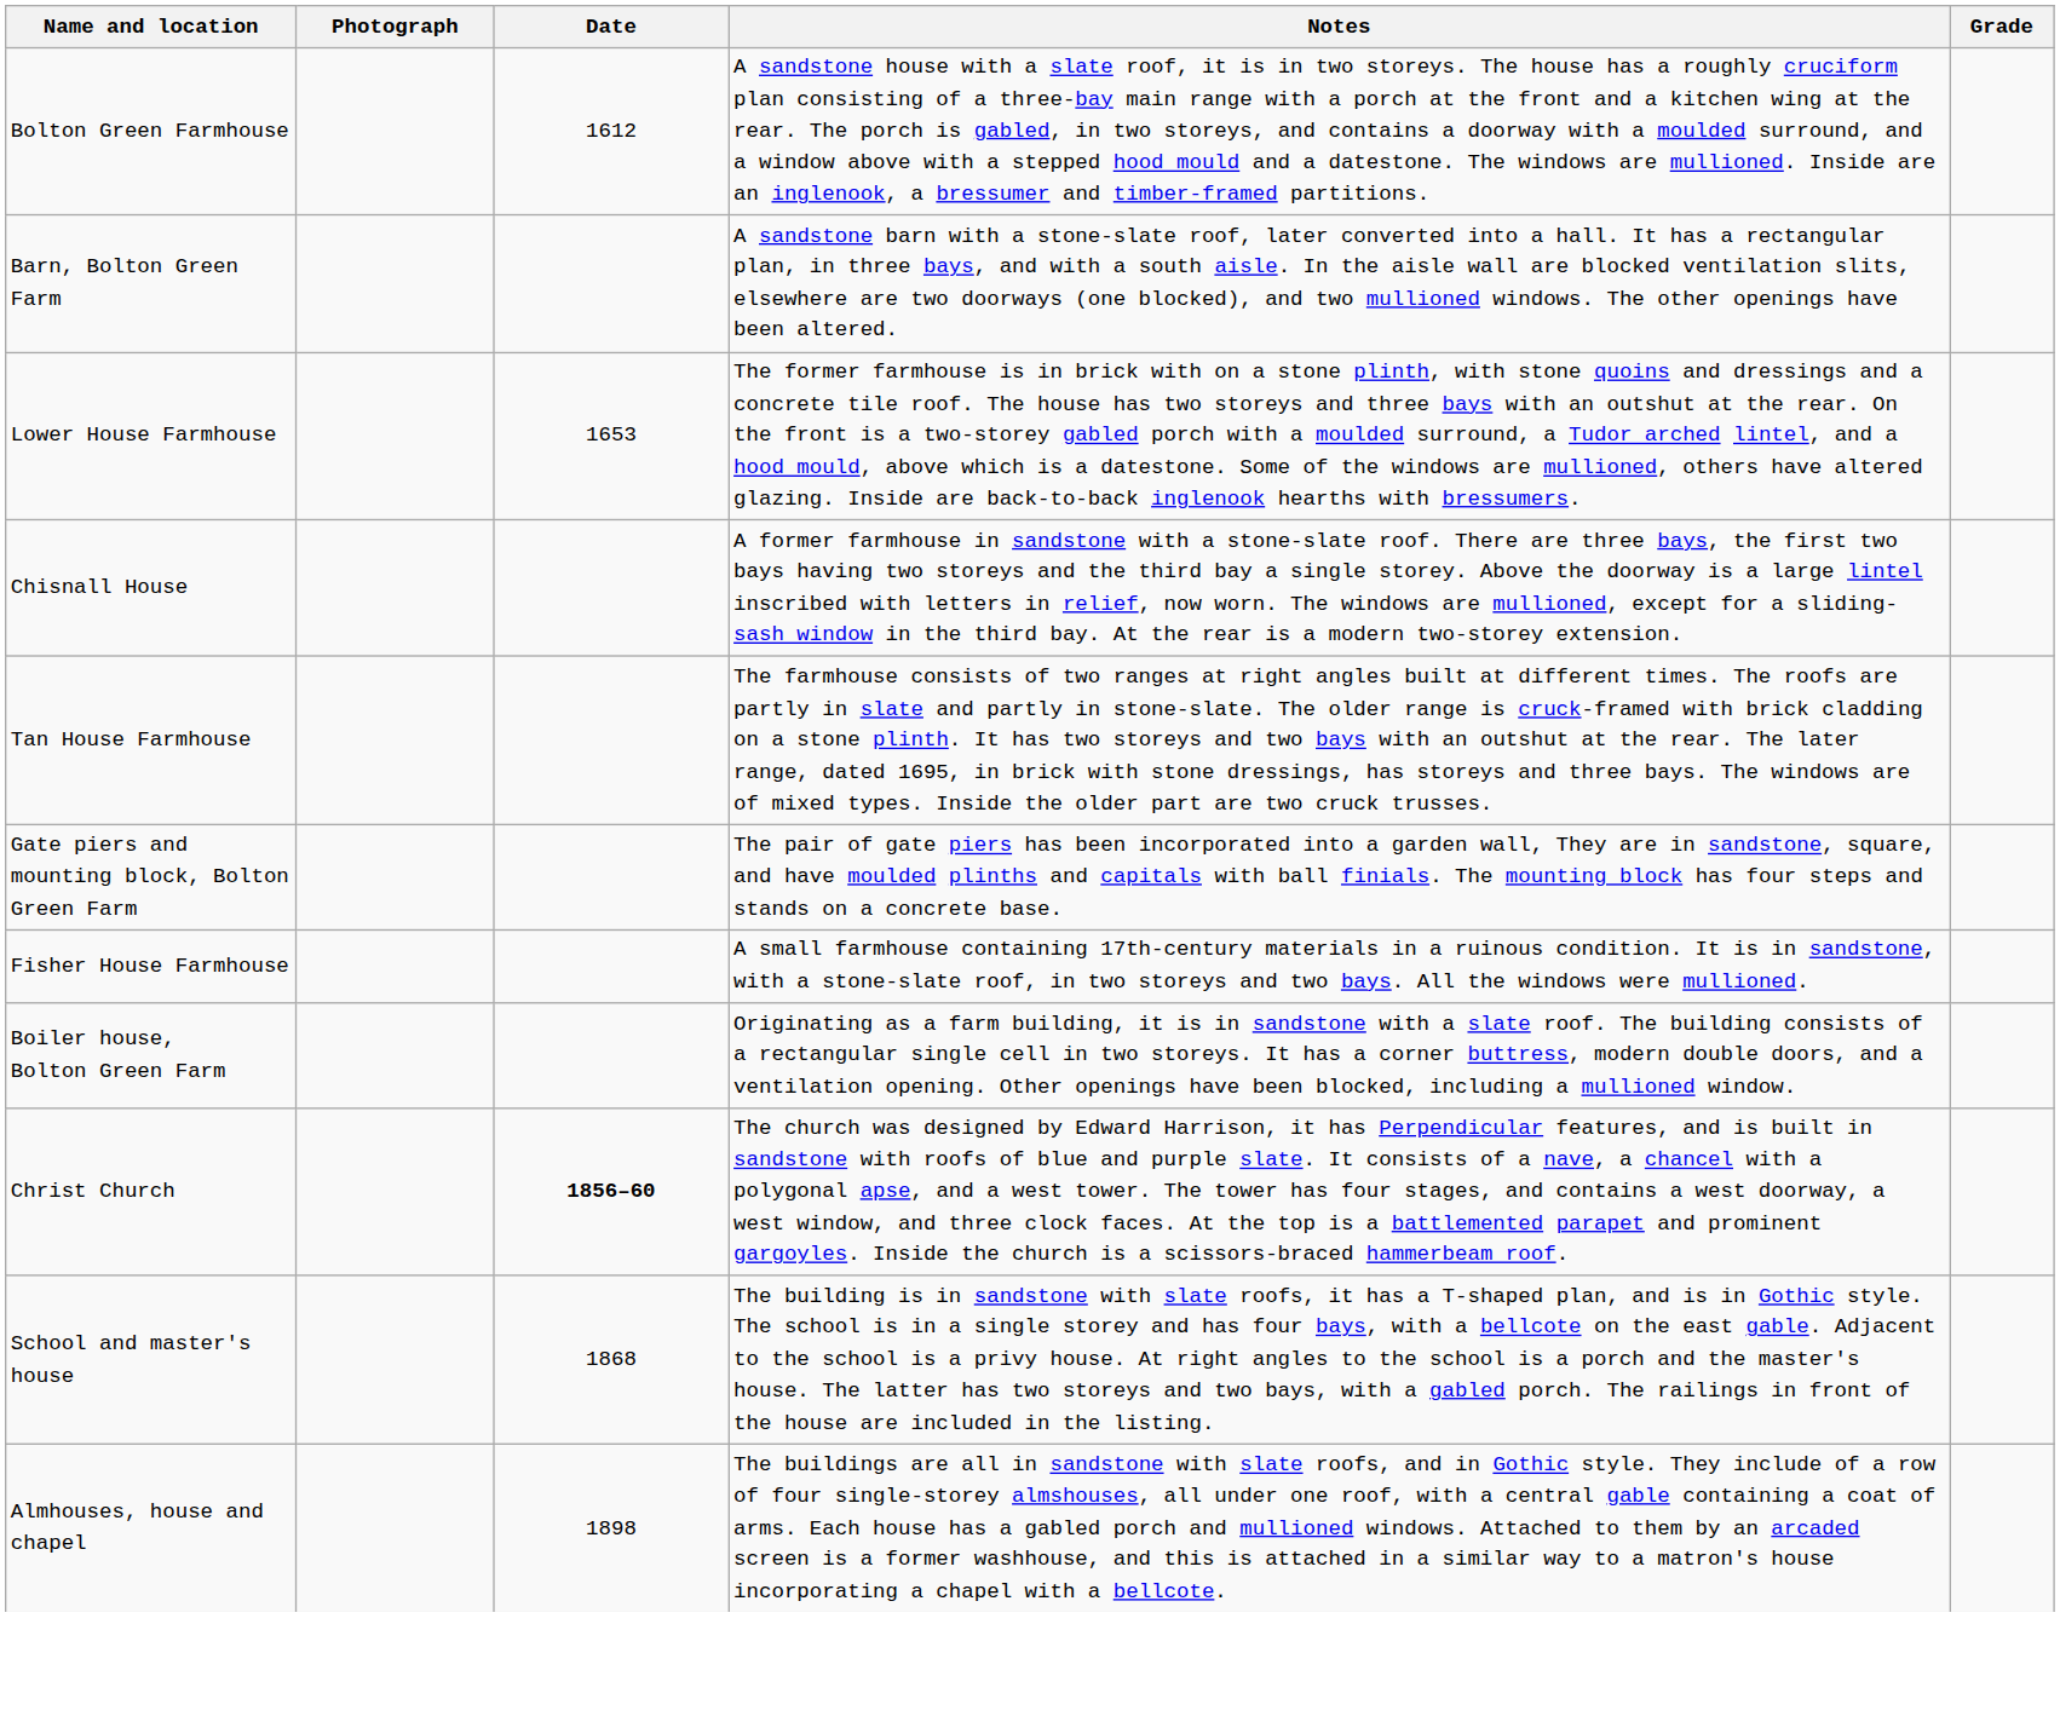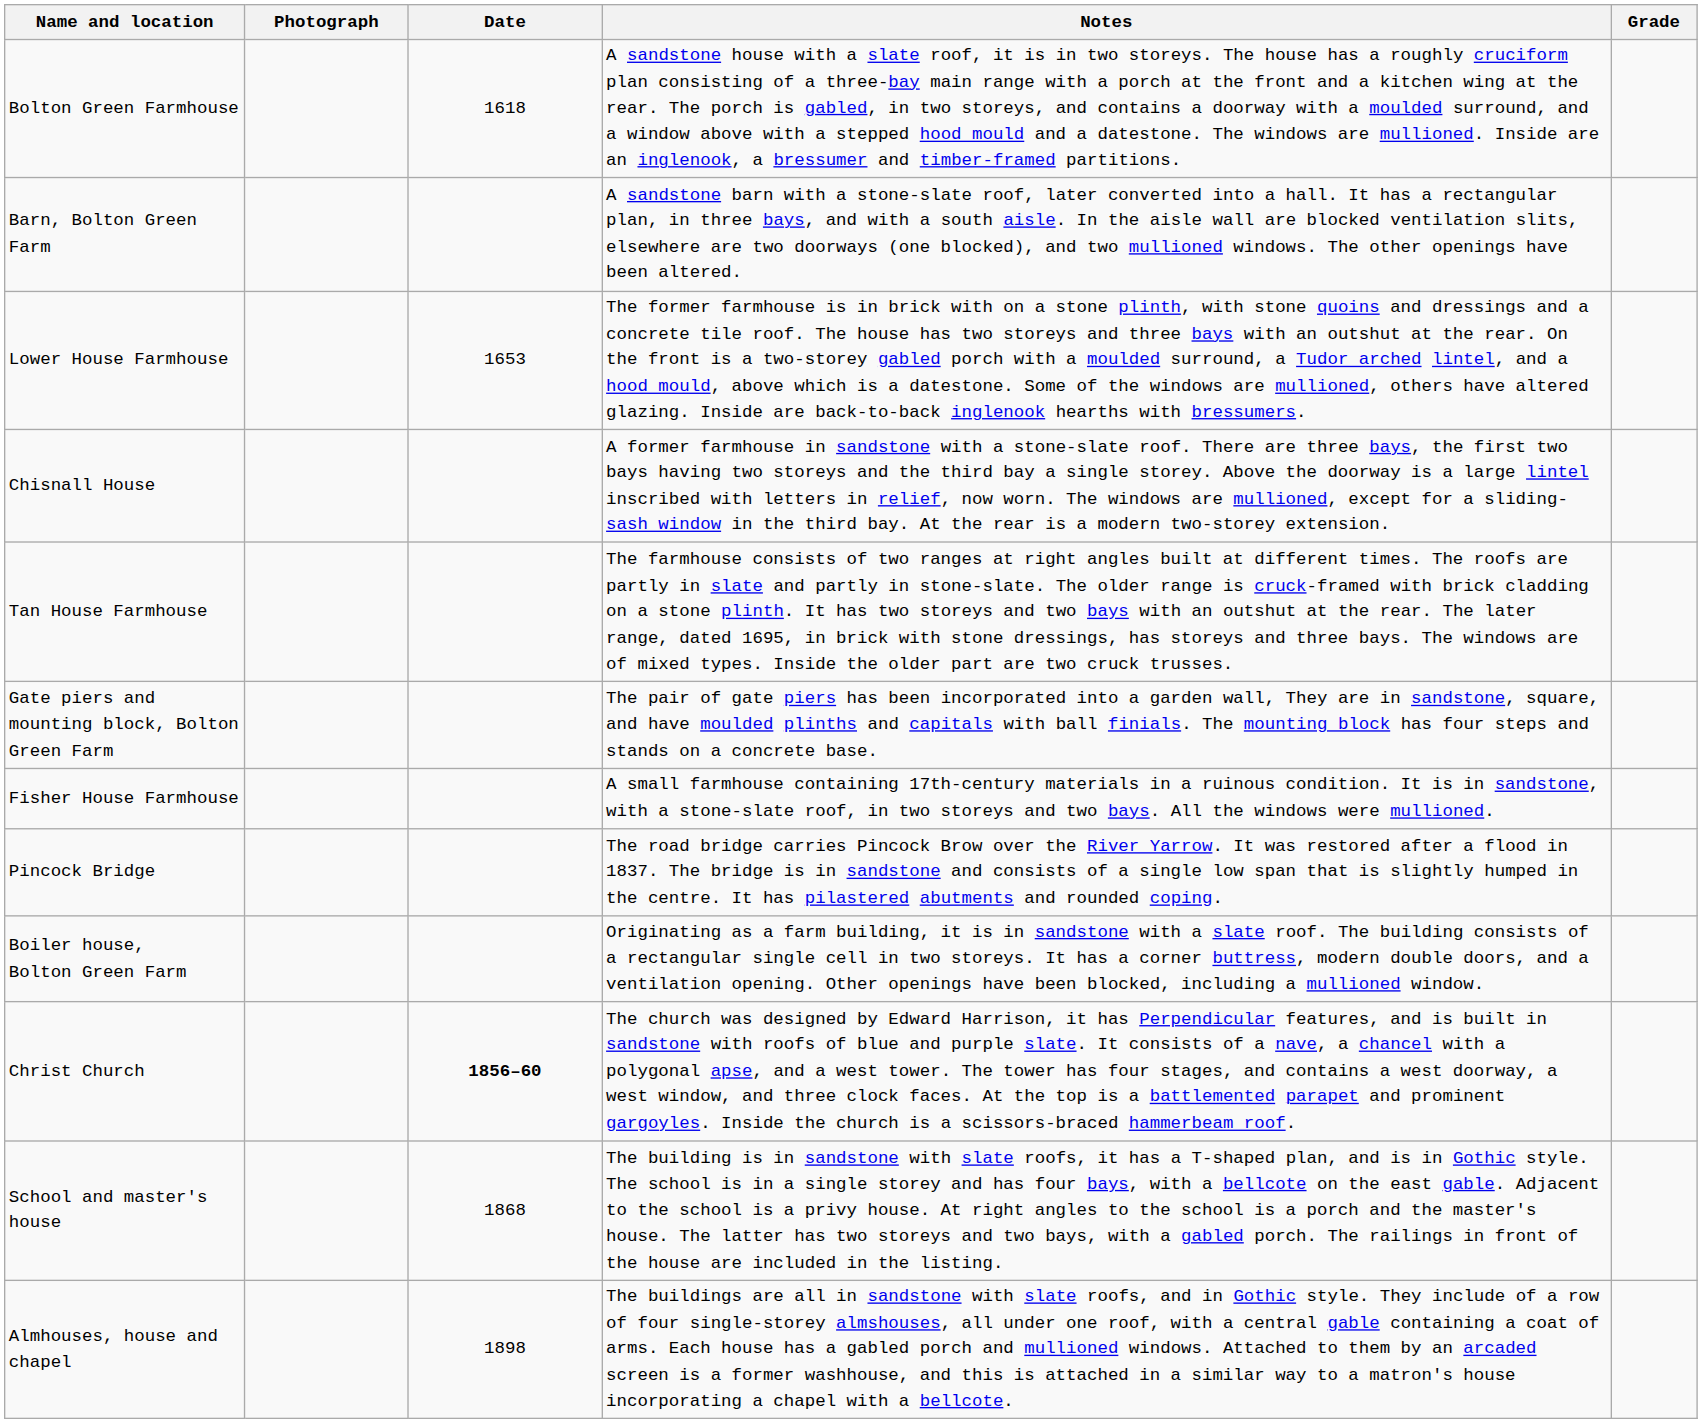 <table class="wikitable sortable plainrowheaders" style="width:100%;border:0px;text-align:left;line-height:150%;">
 <tr>
 <th scope="col"  style="width:150px">Name and location</th>
 <th scope="col"  style="width:100px" class="unsortable">Photograph</th>
 <th scope="col"  style="width:120px">Date</th>
 <th scope="col"  style="width:650px" class="unsortable">Notes</th>
 <th scope="col"  style="width:50px">Grade</th>
 </tr>
 <tr>
 <td>Bolton Green Farmhouse<br><small></small></td>
 <td></td>
-<td align="center">1612</td>
+<td align="center">1618</td>
 <td>A <a href='#'>sandstone</a> house with a <a href='#'>slate</a> roof, it is in two storeys.  The house has a roughly <a href='#'>cruciform</a> plan consisting of a three-<a href='#'>bay</a> main range with a porch at the front and a kitchen wing at the rear.  The porch is <a href='#'>gabled</a>, in two storeys, and contains a doorway with a <a href='#'>moulded</a> surround, and a window above with a stepped <a href='#'>hood mould</a> and a datestone.  The windows are <a href='#'>mullioned</a>.  Inside are an <a href='#'>inglenook</a>, a <a href='#'>bressumer</a> and <a href='#'>timber-framed</a> partitions.</td>
 <td align="center" ></td>
 </tr>
 <tr>
 <td>Barn, Bolton Green Farm<br><small></small></td>
 <td></td>
 <td align="center"></td>
 <td>A <a href='#'>sandstone</a> barn with a stone-slate roof, later converted into a hall.  It has a rectangular plan, in three <a href='#'>bays</a>, and  with a south <a href='#'>aisle</a>.  In the aisle wall are blocked ventilation slits, elsewhere are two doorways (one blocked), and two <a href='#'>mullioned</a> windows.  The other openings have been altered.</td>
 <td align="center" ></td>
 </tr>
 <tr>
 <td>Lower House Farmhouse<br><small></small></td>
 <td></td>
 <td align="center">1653</td>
 <td>The former farmhouse is in brick with on a stone <a href='#'>plinth</a>, with stone <a href='#'>quoins</a> and dressings and a concrete tile roof.  The house has two storeys and three <a href='#'>bays</a> with an outshut at the rear.  On the front is a two-storey <a href='#'>gabled</a> porch with a <a href='#'>moulded</a> surround, a <a href='#'>Tudor arched</a> <a href='#'>lintel</a>, and a <a href='#'>hood mould</a>, above which is a datestone.  Some of the windows are <a href='#'>mullioned</a>, others have altered glazing.  Inside are back-to-back <a href='#'>inglenook</a> hearths with <a href='#'>bressumers</a>.</td>
 <td align="center" ></td>
 </tr>
 <tr>
 <td>Chisnall House<br><small></small></td>
 <td></td>
 <td align="center"></td>
 <td>A former farmhouse in <a href='#'>sandstone</a> with a stone-slate roof.  There are three <a href='#'>bays</a>, the first two bays having two storeys and the third bay a single storey.  Above the doorway is a large <a href='#'>lintel</a> inscribed with letters in <a href='#'>relief</a>, now worn.  The windows are <a href='#'>mullioned</a>, except for a sliding-<a href='#'>sash window</a> in the third bay.  At the rear is a modern two-storey extension.</td>
 <td align="center" ></td>
 </tr>
 <tr>
 <td>Tan House Farmhouse<br><small></small></td>
 <td></td>
 <td align="center"></td>
 <td>The farmhouse consists of two ranges at right angles built at different times.  The roofs are partly in <a href='#'>slate</a> and partly in stone-slate.  The older range is <a href='#'>cruck</a>-framed with brick cladding on a stone <a href='#'>plinth</a>.  It has two storeys and two <a href='#'>bays</a> with an outshut at the rear.  The later range, dated 1695, in brick with stone dressings, has  storeys and three bays.  The windows are of mixed types.  Inside the older part are two cruck trusses.</td>
 <td align="center" ></td>
 </tr>
 <tr>
 <td>Gate piers and mounting block, Bolton Green Farm<br><small></small></td>
 <td></td>
 <td align="center"></td>
 <td>The pair of gate <a href='#'>piers</a> has been incorporated into a garden wall,  They are in <a href='#'>sandstone</a>, square, and have <a href='#'>moulded</a> <a href='#'>plinths</a> and <a href='#'>capitals</a> with ball <a href='#'>finials</a>.  The <a href='#'>mounting block</a> has four steps and stands on a concrete base.</td>
 <td align="center" ></td>
 </tr>
 <tr>
 <td>Fisher House Farmhouse<br><small></small></td>
 <td></td>
 <td align="center"></td>
 <td>A small farmhouse containing 17th-century materials in a ruinous condition.  It is in <a href='#'>sandstone</a>, with a stone-slate roof, in two storeys and two <a href='#'>bays</a>.  All the windows were <a href='#'>mullioned</a>.</td>
 <td align="center" ></td>
 </tr>
 <tr>
+<td>Pincock Bridge<br><small></small></td>
+<td></td>
+<td align="center"></td>
+<td>The road bridge carries Pincock Brow over the <a href='#'>River Yarrow</a>.  It was restored after a flood in 1837.  The bridge is in <a href='#'>sandstone</a> and consists of a single low span that is slightly humped in the centre.  It has <a href='#'>pilastered</a> <a href='#'>abutments</a> and rounded <a href='#'>coping</a>.</td>
+<td align="center" ></td>
+</tr>
+<tr>
 <td>Boiler house,<br>Bolton Green Farm<br><small></small></td>
 <td></td>
 <td align="center"></td>
 <td>Originating as a farm building, it is in <a href='#'>sandstone</a> with a <a href='#'>slate</a> roof.  The building consists of a rectangular single cell in two storeys.  It has a corner <a href='#'>buttress</a>, modern double doors, and a ventilation opening.  Other openings have been blocked, including a <a href='#'>mullioned</a> window.</td>
 <td align="center" ></td>
 </tr>
 <tr>
 <td>Christ Church<br><small></small></td>
 <td></td>
 <td align="center"><strong>1856–60</strong></td>
 <td>The church was designed by Edward Harrison, it has <a href='#'>Perpendicular</a> features, and is built in <a href='#'>sandstone</a> with roofs of blue and purple <a href='#'>slate</a>.  It consists of a <a href='#'>nave</a>, a <a href='#'>chancel</a> with a polygonal <a href='#'>apse</a>, and a west tower.  The tower has four stages, and contains a west doorway, a west window, and three clock faces.  At the top is a <a href='#'>battlemented</a> <a href='#'>parapet</a> and prominent <a href='#'>gargoyles</a>.  Inside the church is a scissors-braced <a href='#'>hammerbeam roof</a>.</td>
 <td align="center" ></td>
 </tr>
 <tr>
 <td>School and master's house<br><small></small></td>
 <td></td>
 <td align="center">1868</td>
 <td>The building is in <a href='#'>sandstone</a> with <a href='#'>slate</a> roofs, it has a T-shaped plan, and is in <a href='#'>Gothic</a> style.  The school is in a single storey and has four <a href='#'>bays</a>, with a <a href='#'>bellcote</a> on the east <a href='#'>gable</a>.  Adjacent to the school is a privy house.  At right angles to the school is a porch and the master's house.  The latter has two storeys and two bays, with a <a href='#'>gabled</a> porch.  The railings in front of the house are included in the listing.</td>
 <td align="center" ></td>
 </tr>
 <tr>
 <td>Almhouses, house and chapel<br><small></small></td>
 <td></td>
 <td align="center">1898</td>
 <td>The buildings are all in <a href='#'>sandstone</a> with <a href='#'>slate</a> roofs, and in <a href='#'>Gothic</a> style.  They include of a row of four single-storey <a href='#'>almshouses</a>, all under one roof, with a central <a href='#'>gable</a> containing a coat of arms.  Each house has a gabled porch and <a href='#'>mullioned</a> windows.  Attached to them by an <a href='#'>arcaded</a> screen is a former washhouse, and this is attached in a similar way to a matron's house incorporating a chapel with a <a href='#'>bellcote</a>.</td>
 <td align="center" ></td>
 </tr>
 <tr>
 </tr>
 </table>
